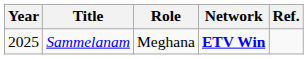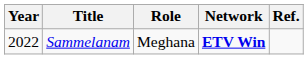 <table class="wikitable">
 <tr>
 <th>Year</th>
 <th>Title</th>
 <th>Role</th>
 <th>Network</th>
 <th>Ref.</th>
 </tr>
 <tr>
-<td>2025</td>
+<td>2022</td>
 <td><em><a href='#'>Sammelanam</a></em></td>
 <td>Meghana</td>
 <td><strong><a href='#'>ETV Win</a></strong></td>
 <td></td>
 </tr>
 </table>
